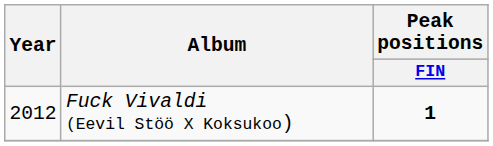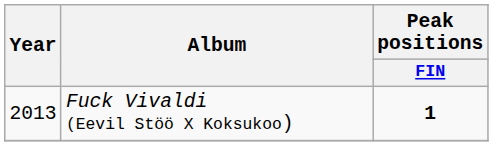 <table class="wikitable">
 <tr>
 <th align="center" rowspan="2" width="10">Year</th>
 <th align="center" rowspan="2" width="200">Album</th>
 <th align="center" colspan="1" width="20">Peak positions</th>
 </tr>
 <tr>
 <th style="width;font-size:85%"><a href='#'>FIN</a> <br></th>
 </tr>
 <tr>
-<td style="text-align:center;">2012</td>
+<td style="text-align:center;">2013</td>
 <td><em>Fuck Vivaldi</em> <br><small>(Eevil Stöö X Koksukoo</small>)</td>
 <td style="text-align:center;"><strong>1</strong></td>
 </tr>
 <tr>
 </tr>
 </table>
